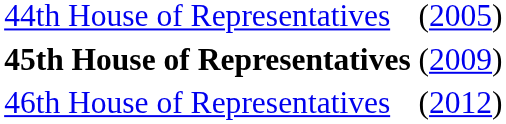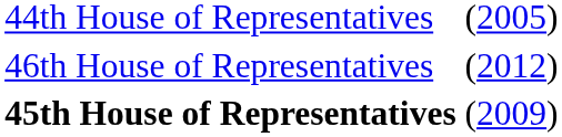 <table id=toc style="float:right">
 <tr>
 <td><a href='#'>44th House of Representatives</a></td>
 <td>(<a href='#'>2005</a>)</td>
 </tr>
 <tr>
+<td><a href='#'>46th House of Representatives</a></td>
+<td>(<a href='#'>2012</a>)</td>
+</tr>
+<tr>
 <td><strong>45th House of Representatives</strong></td>
 <td>(<a href='#'>2009</a>)</td>
 </tr>
-<tr>
-<td><a href='#'>46th House of Representatives</a></td>
-<td>(<a href='#'>2012</a>)</td>
-</tr>
 </table>
